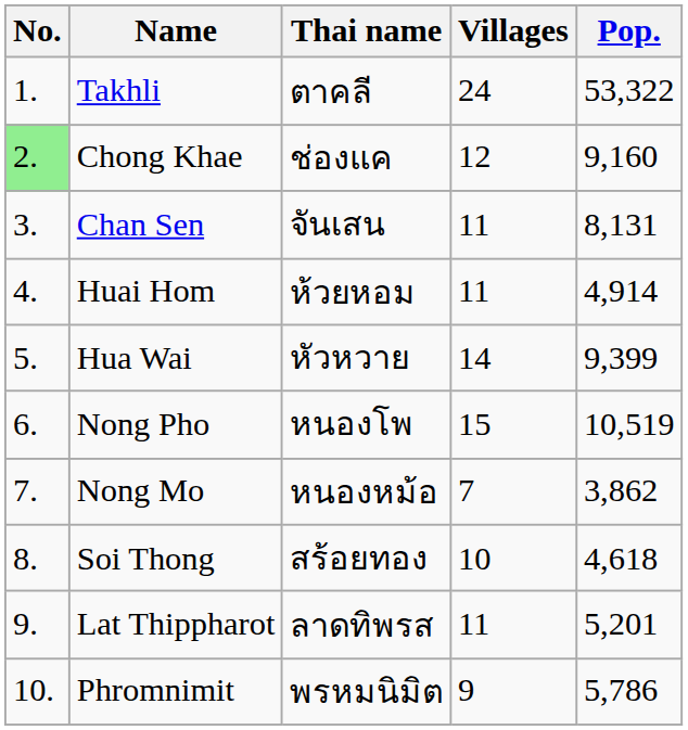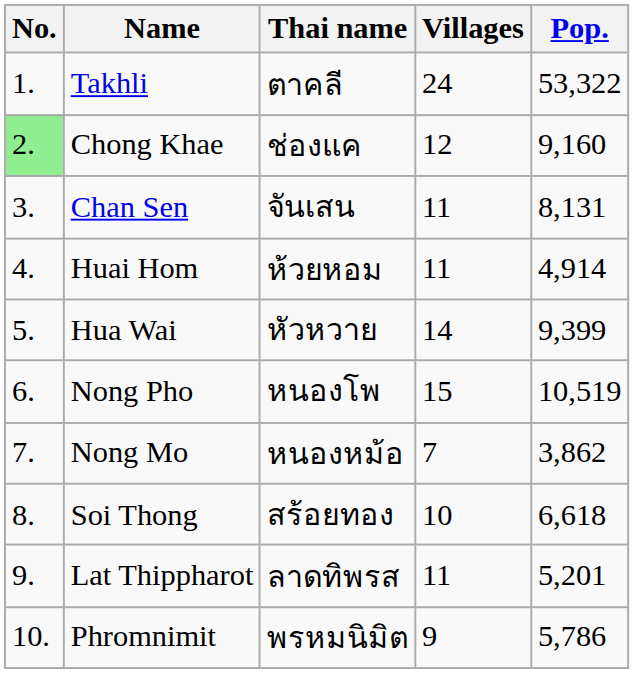 <table class="wikitable sortable">
 <tr>
 <th>No.</th>
 <th align=left>Name</th>
 <th align=left>Thai name</th>
 <th>Villages</th>
 <th><a href='#'>Pop.</a></th>
 </tr>
 <tr>
 <td>1.</td>
 <td><a href='#'>Takhli</a></td>
 <td>ตาคลี</td>
 <td>24</td>
 <td>53,322</td>
 </tr>
 <tr>
 <td style="background: lightgreen;">2.</td>
 <td>Chong Khae</td>
 <td>ช่องแค</td>
 <td>12</td>
 <td>9,160</td>
 </tr>
 <tr>
 <td>3.</td>
 <td><a href='#'>Chan Sen</a></td>
 <td>จันเสน</td>
 <td>11</td>
 <td>8,131</td>
 </tr>
 <tr>
 <td>4.</td>
 <td>Huai Hom</td>
 <td>ห้วยหอม</td>
 <td>11</td>
 <td>4,914</td>
 </tr>
 <tr>
 <td>5.</td>
 <td>Hua Wai</td>
 <td>หัวหวาย</td>
 <td>14</td>
 <td>9,399</td>
 </tr>
 <tr>
 <td>6.</td>
 <td>Nong Pho</td>
 <td>หนองโพ</td>
 <td>15</td>
 <td>10,519</td>
 </tr>
 <tr>
 <td>7.</td>
 <td>Nong Mo</td>
 <td>หนองหม้อ</td>
 <td>7</td>
 <td>3,862</td>
 </tr>
 <tr>
 <td>8.</td>
 <td>Soi Thong</td>
 <td>สร้อยทอง</td>
 <td>10</td>
-<td>4,618</td>
+<td>6,618</td>
 </tr>
 <tr>
 <td>9.</td>
 <td>Lat Thippharot</td>
 <td>ลาดทิพรส</td>
 <td>11</td>
 <td>5,201</td>
 </tr>
 <tr>
 <td>10.</td>
 <td>Phromnimit</td>
 <td>พรหมนิมิต</td>
 <td>9</td>
 <td>5,786</td>
 </tr>
 </table>
